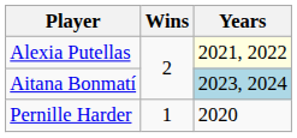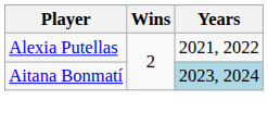 <table class="wikitable sortable">
 <tr>
 <th>Player</th>
 <th>Wins</th>
 <th>Years</th>
 </tr>
 <tr>
 <td> <a href='#'>Alexia Putellas</a></td>
 <td rowspan="2" align="center">2</td>
-<td style="background: lightyellow;">2021, 2022</td>
+<td>2021, 2022</td>
 </tr>
 <tr>
 <td> <a href='#'>Aitana Bonmatí</a></td>
 <td style="background: lightblue;">2023, 2024</td>
 </tr>
-<tr>
-<td> <a href='#'>Pernille Harder</a></td>
-<td align="center">1</td>
-<td>2020</td>
-</tr>
 </table>
